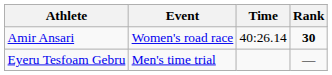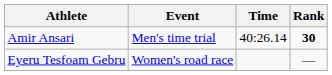 <table class=wikitable style=font-size:90%;text-align:center>
 <tr>
 <th>Athlete</th>
 <th>Event</th>
 <th>Time</th>
 <th>Rank</th>
 </tr>
 <tr align=center>
 <td align=left><a href='#'>Amir Ansari</a></td>
-<td align=left><a href='#'>Women's road race</a></td>
+<td align=left><a href='#'>Men's time trial</a></td>
 <td>40:26.14</td>
 <td><strong>30</strong></td>
 </tr>
 <tr align=center>
 <td align=left><a href='#'>Eyeru Tesfoam Gebru</a></td>
-<td align=left><a href='#'>Men's time trial</a></td>
+<td align=left><a href='#'>Women's road race</a></td>
 <td></td>
 <td>—</td>
 </tr>
 </table>
